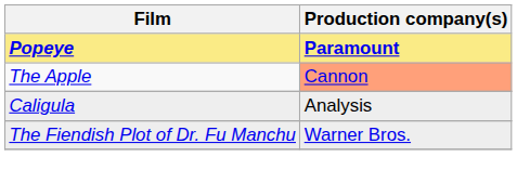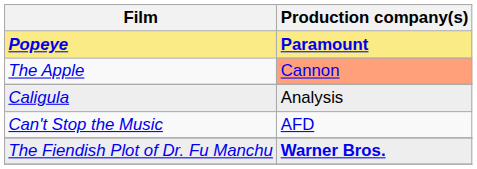 <table class="wikitable">
 <tr>
 <th>Film</th>
 <th>Production company(s)</th>
 </tr>
 <tr style="background:#faeb86">
 <td><strong><em><a href='#'>Popeye</a></em></strong></td>
 <td><strong><a href='#'>Paramount</a></strong></td>
 </tr>
 <tr>
 <td><em><a href='#'>The Apple</a></em></td>
 <td style="background: lightsalmon;"><a href='#'>Cannon</a></td>
 </tr>
 <tr>
 </tr>
 <tr style="background:#eee;">
 <td><em><a href='#'>Caligula</a></em></td>
 <td>Analysis</td>
 </tr>
 <tr>
+<td><em><a href='#'>Can't Stop the Music</a></em></td>
+<td><a href='#'>AFD</a></td>
+</tr>
+<tr>
 </tr>
 <tr style="background:#eee;">
 <td><em><a href='#'>The Fiendish Plot of Dr. Fu Manchu</a></em></td>
-<td><a href='#'>Warner Bros.</a></td>
+<td><strong><a href='#'>Warner Bros.</a></strong></td>
 </tr>
 <tr>
 </tr>
 </table>
